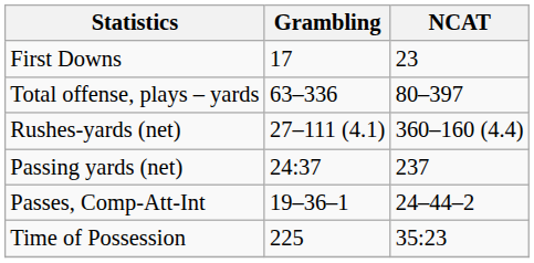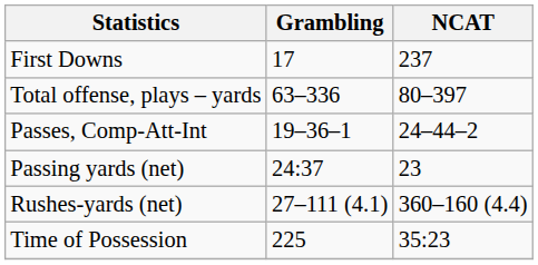 <table class="wikitable">
 <tr>
 <th>Statistics</th>
 <th style=>Grambling</th>
 <th style=>NCAT</th>
 </tr>
 <tr>
 <td>First Downs</td>
 <td>17</td>
-<td>23</td>
+<td>237</td>
 </tr>
 <tr>
 <td>Total offense, plays – yards</td>
 <td>63–336</td>
 <td>80–397</td>
 </tr>
 <tr>
-<td>Rushes-yards (net)</td>
-<td>27–111 (4.1)</td>
-<td>360–160 (4.4)</td>
+<td>Passes, Comp-Att-Int</td>
+<td>19–36–1</td>
+<td>24–44–2</td>
 </tr>
 <tr>
 <td>Passing yards (net)</td>
 <td>24:37</td>
-<td>237</td>
+<td>23</td>
 </tr>
 <tr>
-<td>Passes, Comp-Att-Int</td>
-<td>19–36–1</td>
-<td>24–44–2</td>
+<td>Rushes-yards (net)</td>
+<td>27–111 (4.1)</td>
+<td>360–160 (4.4)</td>
 </tr>
 <tr>
 <td>Time of Possession</td>
 <td>225</td>
 <td>35:23</td>
 </tr>
 <tr>
 </tr>
 </table>
